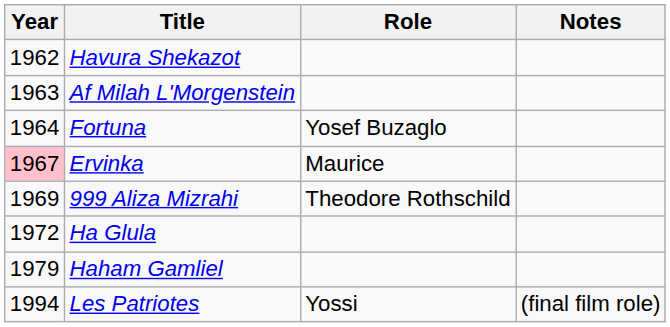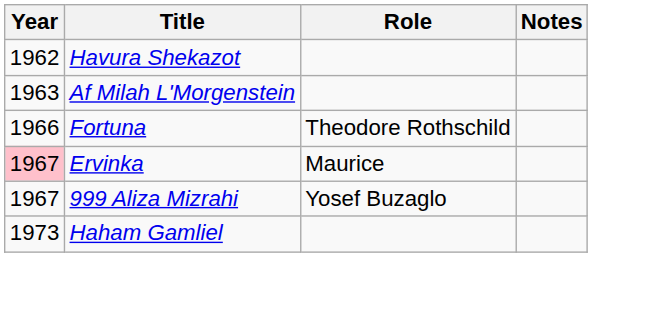 <table class="wikitable">
 <tr>
 <th>Year</th>
 <th>Title</th>
 <th>Role</th>
 <th>Notes</th>
 </tr>
 <tr>
 <td>1962</td>
 <td><em><a href='#'>Havura Shekazot</a></em></td>
 <td></td>
 <td></td>
 </tr>
 <tr>
 <td>1963</td>
 <td><em><a href='#'>Af Milah L'Morgenstein</a></em></td>
 <td></td>
 <td></td>
 </tr>
 <tr>
-<td>1964</td>
+<td>1966</td>
 <td><em><a href='#'>Fortuna</a></em></td>
-<td>Yosef Buzaglo</td>
+<td>Theodore Rothschild</td>
 <td></td>
 </tr>
 <tr>
 <td style="background: pink;">1967</td>
 <td><em><a href='#'>Ervinka</a></em></td>
 <td>Maurice</td>
 <td></td>
 </tr>
 <tr>
-<td>1969</td>
+<td>1967</td>
 <td><em><a href='#'>999 Aliza Mizrahi</a></em></td>
-<td>Theodore Rothschild</td>
+<td>Yosef Buzaglo</td>
 <td></td>
 </tr>
 <tr>
-<td>1972</td>
-<td><em><a href='#'>Ha Glula</a></em></td>
-<td></td>
-<td></td>
-</tr>
-<tr>
-<td>1979</td>
+<td>1973</td>
 <td><em><a href='#'>Haham Gamliel</a></em></td>
 <td></td>
 <td></td>
 </tr>
-<tr>
-<td>1994</td>
-<td><em><a href='#'>Les Patriotes</a></em></td>
-<td>Yossi</td>
-<td>(final film role)</td>
-</tr>
 </table>
